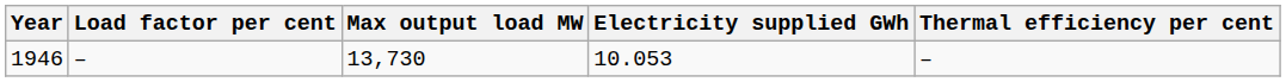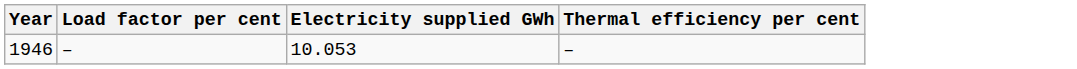 <table class="wikitable">
 <tr>
 <th>Year</th>
 <th>Load factor per cent</th>
-<th>Max output load MW</th>
 <th>Electricity supplied GWh</th>
 <th>Thermal efficiency per cent</th>
 </tr>
 <tr>
 <td>1946</td>
 <td>–</td>
-<td>13,730</td>
 <td>10.053</td>
 <td>–</td>
 </tr>
 </table>
